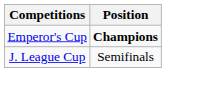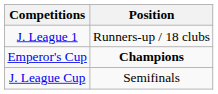 <table class="wikitable" style="text-align:center;">
 <tr>
 <th>Competitions</th>
 <th>Position</th>
+</tr>
+<tr>
+<td><a href='#'>J. League 1</a></td>
+<td>Runners-up / 18 clubs</td>
 </tr>
 <tr>
 <td><a href='#'>Emperor's Cup</a></td>
 <td><strong>Champions</strong></td>
 </tr>
 <tr>
 <td><a href='#'>J. League Cup</a></td>
 <td>Semifinals</td>
 </tr>
 </table>
